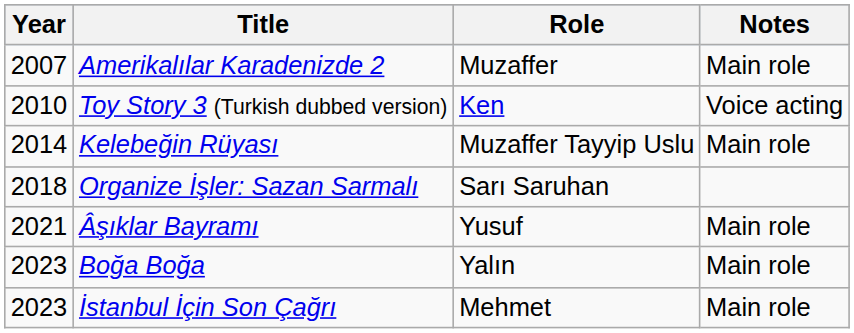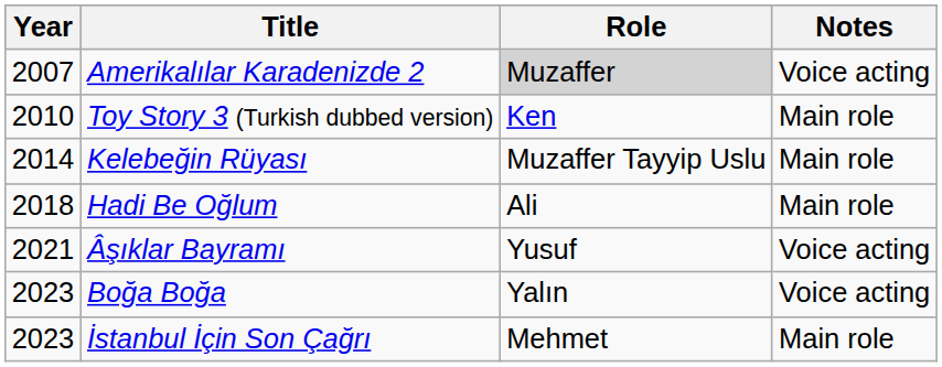 <table class="wikitable sortable">
 <tr style="background:#B0C4DE;">
 <th>Year</th>
 <th>Title</th>
 <th>Role</th>
 <th>Notes</th>
 </tr>
 <tr>
 <td>2007</td>
 <td><em><a href='#'>Amerikalılar Karadenizde 2</a></em></td>
-<td>Muzaffer</td>
-<td>Main role</td>
+<td style="background: lightgrey;">Muzaffer</td>
+<td>Voice acting</td>
 </tr>
 <tr>
 <td>2010</td>
 <td><em><a href='#'>Toy Story 3</a></em> <small>(Turkish dubbed version)</small></td>
 <td><a href='#'>Ken</a></td>
-<td>Voice acting</td>
+<td>Main role</td>
 </tr>
 <tr>
 <td>2014</td>
 <td><em><a href='#'>Kelebeğin Rüyası</a></em></td>
 <td>Muzaffer Tayyip Uslu</td>
 <td>Main role</td>
 </tr>
 <tr>
 <td>2018</td>
-<td><em><a href='#'>Organize İşler: Sazan Sarmalı</a></em></td>
-<td>Sarı Saruhan</td>
-<td></td>
+<td><em><a href='#'>Hadi Be Oğlum</a></em></td>
+<td>Ali</td>
+<td>Main role</td>
 </tr>
 <tr>
 <td>2021</td>
 <td><em><a href='#'>Âşıklar Bayramı</a></em></td>
 <td>Yusuf</td>
-<td>Main role</td>
+<td>Voice acting</td>
 </tr>
 <tr>
 <td>2023</td>
 <td><em><a href='#'>Boğa Boğa</a></em></td>
 <td>Yalın</td>
-<td>Main role</td>
+<td>Voice acting</td>
 </tr>
 <tr>
 <td>2023</td>
 <td><em><a href='#'>İstanbul İçin Son Çağrı</a></em></td>
 <td>Mehmet</td>
 <td>Main role</td>
 </tr>
 </table>
